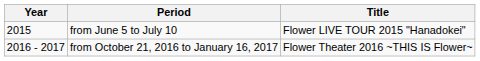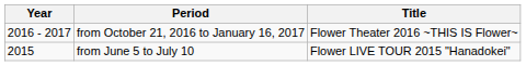 <table class="wikitable">
 <tr>
 <th>Year</th>
 <th>Period</th>
 <th>Title</th>
 </tr>
 <tr>
+<td>2016 - 2017</td>
+<td>from October 21, 2016 to January 16, 2017</td>
+<td>Flower Theater 2016 ~THIS IS Flower~</td>
+</tr>
+<tr>
 <td>2015</td>
 <td>from June 5 to July 10</td>
 <td>Flower LIVE TOUR 2015 "Hanadokei"</td>
 </tr>
-<tr>
-<td>2016 - 2017</td>
-<td>from October 21, 2016 to January 16, 2017</td>
-<td>Flower Theater 2016 ~THIS IS Flower~</td>
-</tr>
 </table>
